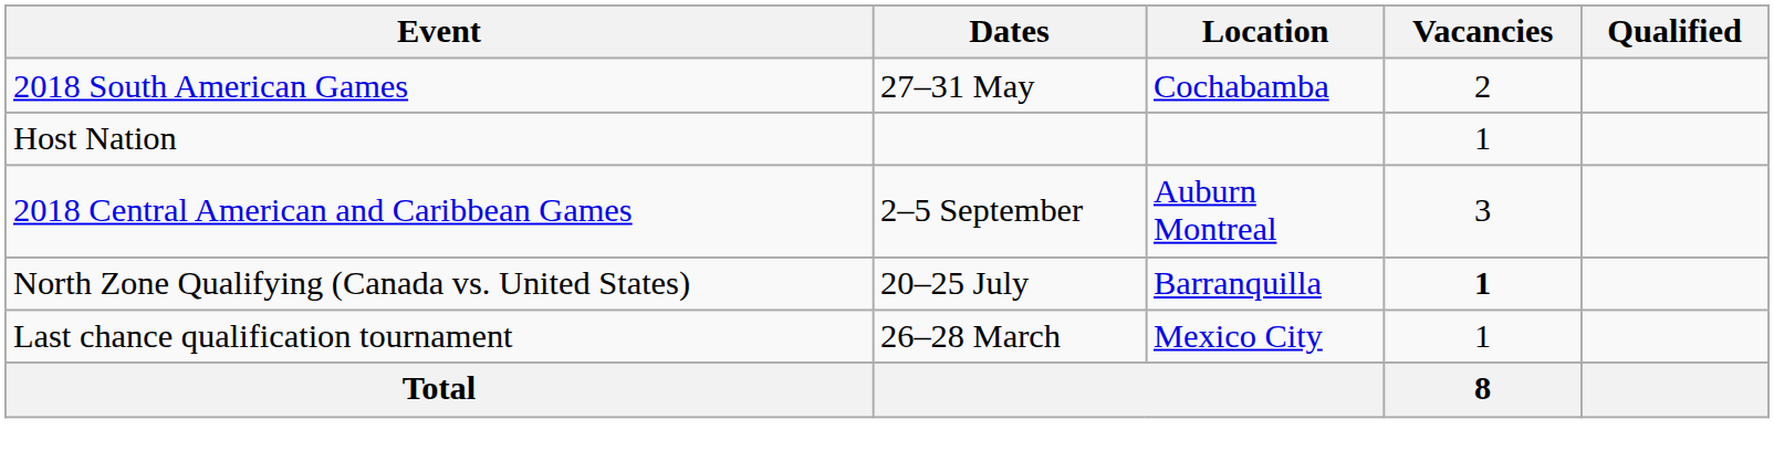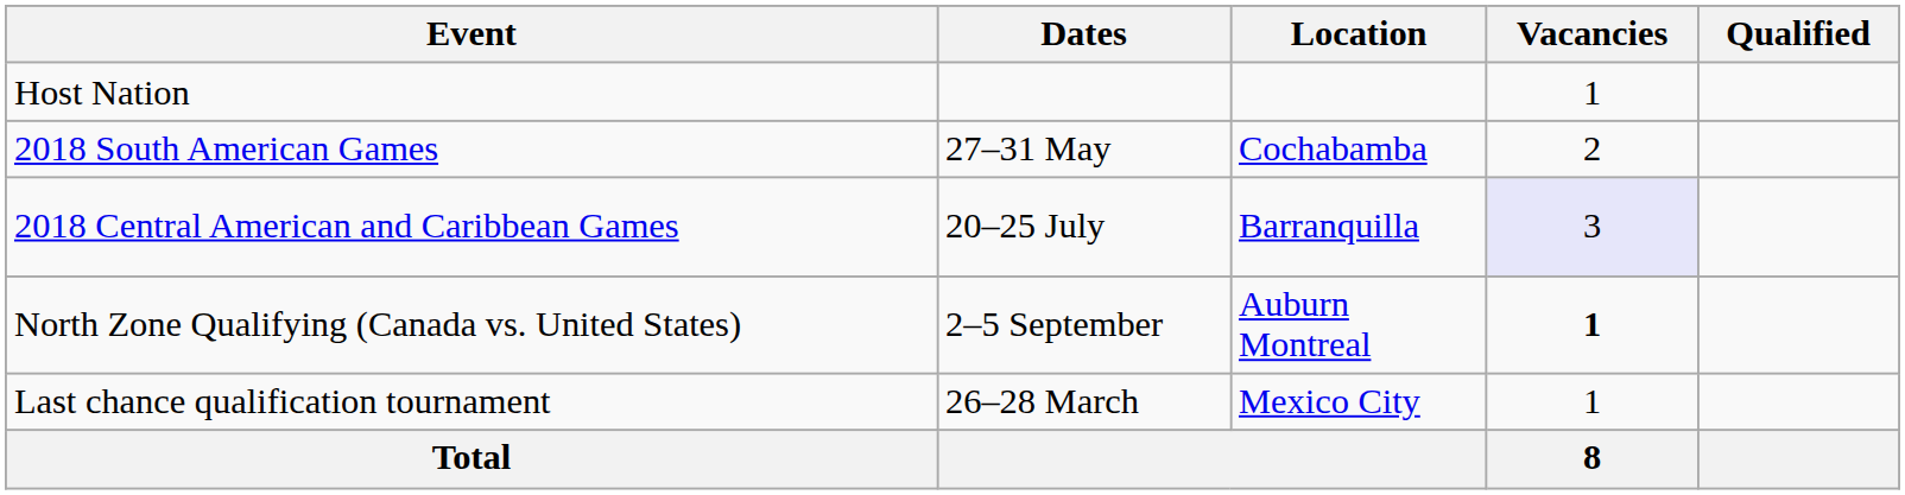 <table class="wikitable" width=840>
 <tr>
 <th>Event</th>
 <th>Dates</th>
 <th>Location</th>
 <th>Vacancies</th>
 <th>Qualified</th>
 </tr>
 <tr>
+<td>Host Nation</td>
+<td></td>
+<td></td>
+<td align=center>1</td>
+<td></td>
+</tr>
+<tr>
 <td><a href='#'>2018 South American Games</a></td>
 <td>27–31 May</td>
 <td> <a href='#'>Cochabamba</a></td>
 <td align=center>2</td>
 <td><br></td>
 </tr>
 <tr>
-<td>Host Nation</td>
-<td></td>
-<td></td>
-<td align=center>1</td>
-<td></td>
-</tr>
-<tr>
 <td><a href='#'>2018 Central American and Caribbean Games</a></td>
-<td>2–5 September</td>
-<td> <a href='#'>Auburn</a><br> <a href='#'>Montreal</a></td>
-<td align=center>3</td>
+<td>20–25 July</td>
+<td> <a href='#'>Barranquilla</a></td>
+<td align=center style="background: lavender;">3</td>
 <td><br><br></td>
 </tr>
 <tr>
 <td>North Zone Qualifying (Canada vs. United States)</td>
-<td>20–25 July</td>
-<td> <a href='#'>Barranquilla</a></td>
+<td>2–5 September</td>
+<td> <a href='#'>Auburn</a><br> <a href='#'>Montreal</a></td>
 <td align=center><strong>1</strong></td>
 <td></td>
 </tr>
 <tr>
 <td>Last chance qualification tournament</td>
 <td>26–28 March</td>
 <td> <a href='#'>Mexico City</a></td>
 <td align=center>1</td>
 <td></td>
 </tr>
 <tr>
 <th>Total</th>
 <th colspan="2"></th>
 <th>8</th>
 <th></th>
 </tr>
 </table>
